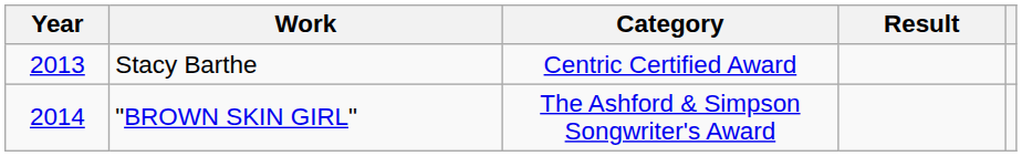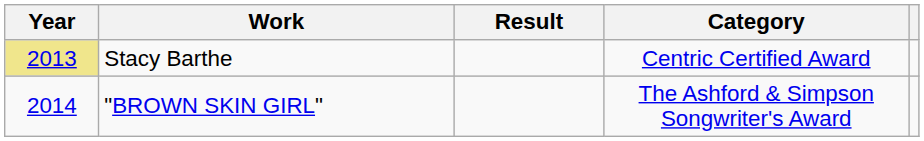 <table class="wikitable plainrowheaders">
 <tr>
 <th scope="col", style="width:60px;">Year</th>
 <th scope="col", style="width:246px;">Work</th>
+<th scope="col", style="width:100px;">Result</th>
 <th scope="col", style="width:210px;">Category</th>
-<th scope="col", style="width:100px;">Result</th>
 <th scope="col"></th>
 </tr>
 <tr>
-<td style="text-align:center;"><a href='#'>2013</a></td>
+<td style="background: khaki; text-align:center;"><a href='#'>2013</a></td>
 <td>Stacy Barthe</td>
+<td></td>
 <td style="text-align:center;"><a href='#'>Centric Certified Award</a></td>
-<td></td>
 <td style="text-align:center;"></td>
 </tr>
 <tr>
 <td style="text-align:center;"><a href='#'>2014</a></td>
 <td>"<a href='#'>BROWN SKIN GIRL</a>"</td>
+<td></td>
 <td style="text-align:center;"><a href='#'>The Ashford & Simpson<br>Songwriter's Award</a></td>
-<td></td>
 <td style="text-align:center;"></td>
 </tr>
 </table>
